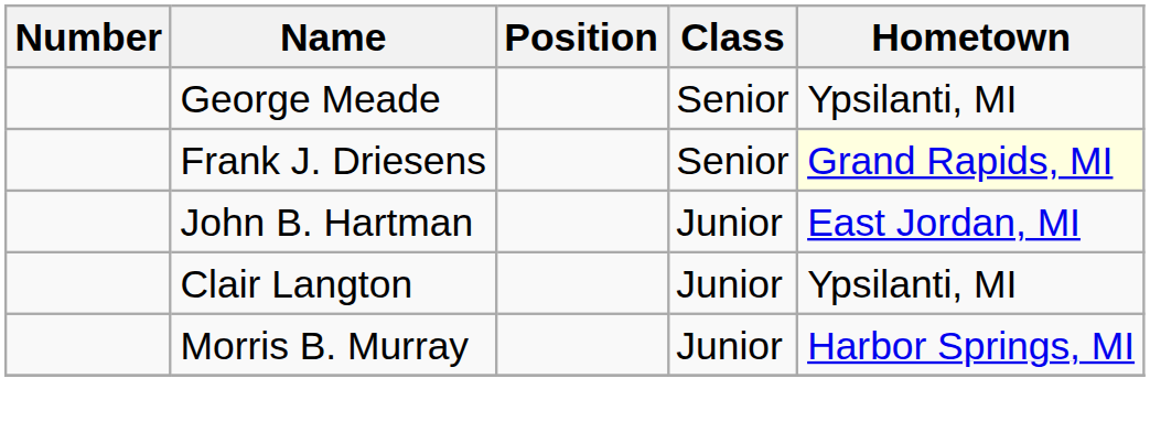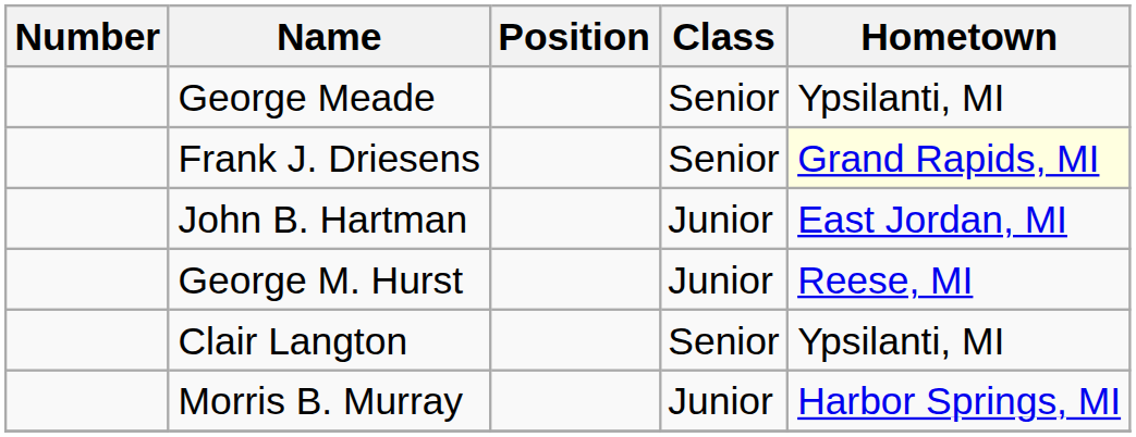 <table class="wikitable" style="font-size: 95%;">
 <tr>
 <th>Number</th>
 <th>Name</th>
 <th>Position</th>
 <th>Class</th>
 <th>Hometown</th>
 </tr>
 <tr>
 <td></td>
 <td>George Meade</td>
 <td></td>
 <td>Senior</td>
 <td>Ypsilanti, MI</td>
 </tr>
 <tr>
 <td></td>
 <td>Frank J. Driesens</td>
 <td></td>
 <td>Senior</td>
 <td style="background: lightyellow;"><a href='#'>Grand Rapids, MI</a></td>
 </tr>
 <tr>
 <td></td>
 <td>John B. Hartman</td>
 <td></td>
 <td>Junior</td>
 <td><a href='#'>East Jordan, MI</a></td>
 </tr>
 <tr>
 <td></td>
+<td>George M. Hurst</td>
+<td></td>
+<td>Junior</td>
+<td><a href='#'>Reese, MI</a></td>
+</tr>
+<tr>
+<td></td>
 <td>Clair Langton</td>
 <td></td>
-<td>Junior</td>
+<td>Senior</td>
 <td>Ypsilanti, MI</td>
 </tr>
 <tr>
 <td></td>
 <td>Morris B. Murray</td>
 <td></td>
 <td>Junior</td>
 <td><a href='#'>Harbor Springs, MI</a></td>
 </tr>
 <tr>
 </tr>
 </table>
